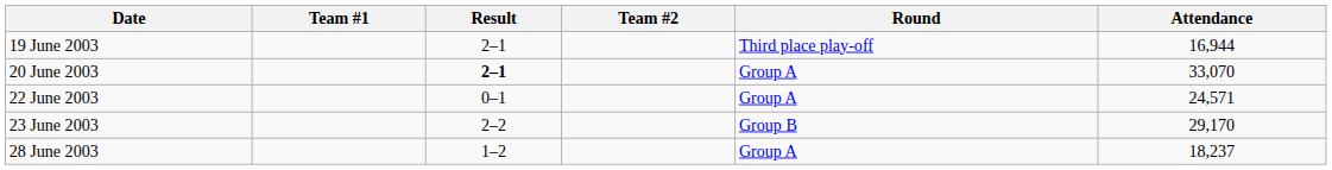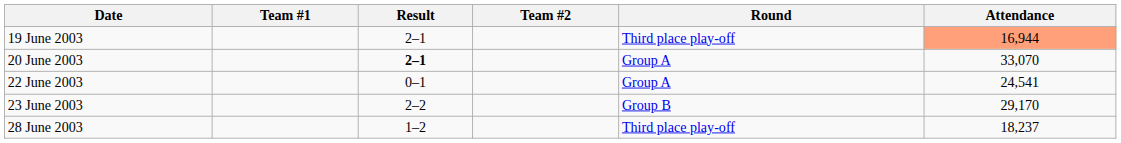 <table class="wikitable" style="text-align: left;" width="100%">
 <tr>
 <th>Date</th>
 <th>Team #1</th>
 <th>Result</th>
 <th>Team #2</th>
 <th>Round</th>
 <th>Attendance</th>
 </tr>
 <tr>
 <td>19 June 2003</td>
 <td></td>
 <td style="text-align:center;">2–1</td>
 <td></td>
 <td><a href='#'>Third place play-off</a></td>
-<td style="text-align:center;">16,944</td>
+<td style="background: lightsalmon; text-align:center;">16,944</td>
 </tr>
 <tr>
 <td>20 June 2003</td>
 <td></td>
 <td style="text-align:center;"><strong>2–1</strong></td>
 <td></td>
 <td><a href='#'>Group A</a></td>
 <td style="text-align:center;">33,070</td>
 </tr>
 <tr>
 <td>22 June 2003</td>
 <td></td>
 <td style="text-align:center;">0–1</td>
 <td></td>
 <td><a href='#'>Group A</a></td>
-<td style="text-align:center;">24,571</td>
+<td style="text-align:center;">24,541</td>
 </tr>
 <tr>
 <td>23 June 2003</td>
 <td></td>
 <td style="text-align:center;">2–2</td>
 <td></td>
 <td><a href='#'>Group B</a></td>
 <td style="text-align:center;">29,170</td>
 </tr>
 <tr>
 <td>28 June 2003</td>
 <td></td>
 <td style="text-align:center;">1–2</td>
 <td></td>
-<td><a href='#'>Group A</a></td>
+<td><a href='#'>Third place play-off</a></td>
 <td style="text-align:center;">18,237</td>
 </tr>
 </table>
